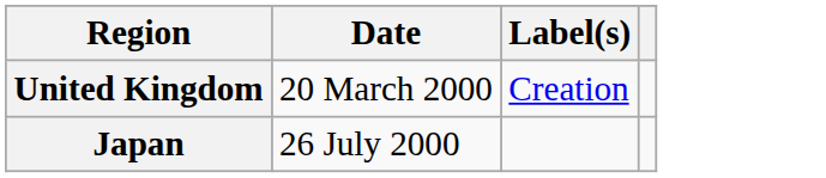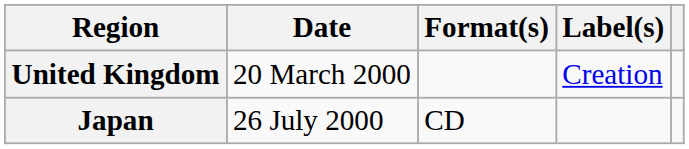 <table class="wikitable plainrowheaders">
 <tr>
 <th scope="col">Region</th>
 <th scope="col">Date</th>
+<th scope="col">Format(s)</th>
 <th scope="col">Label(s)</th>
 <th scope="col"></th>
 </tr>
 <tr>
 <th scope="row">United Kingdom</th>
 <td>20 March 2000</td>
+<td></td>
 <td><a href='#'>Creation</a></td>
 <td></td>
 </tr>
 <tr>
 <th scope="row">Japan</th>
 <td>26 July 2000</td>
+<td>CD</td>
 <td></td>
 <td></td>
 </tr>
 </table>
